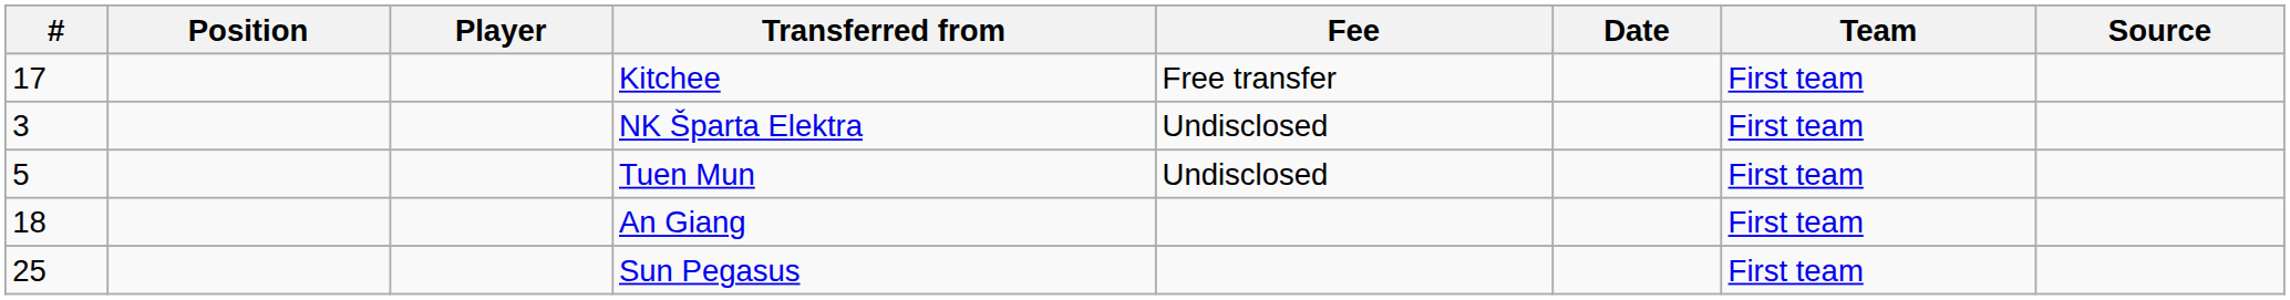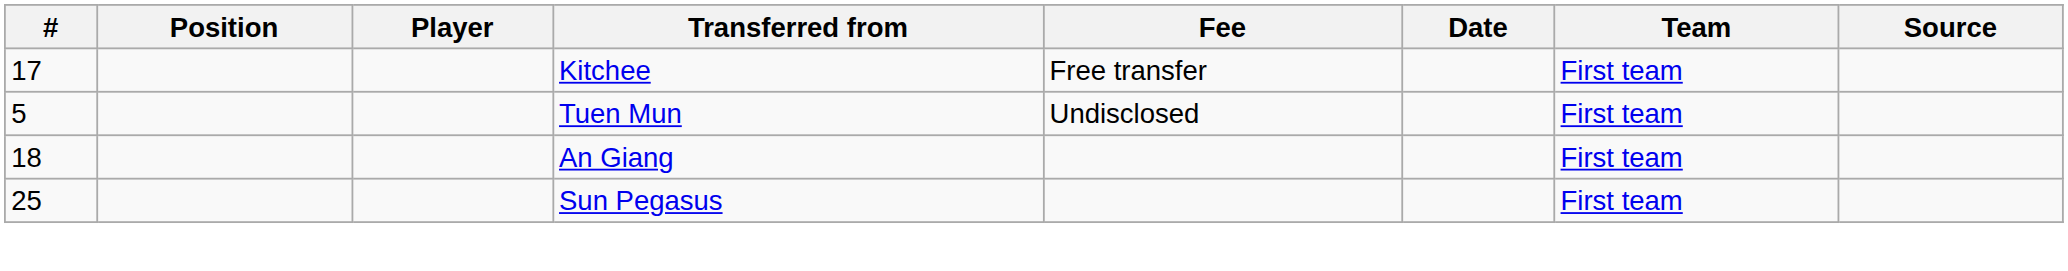 <table width=90% class="wikitable sortable" style="text-align:center; font-size:95%; text-align:left">
 <tr>
 <th><strong>#</strong></th>
 <th><strong>Position </strong></th>
 <th><strong>Player </strong></th>
 <th><strong>Transferred from</strong></th>
 <th><strong>Fee</strong></th>
 <th><strong>Date </strong></th>
 <th><strong>Team</strong></th>
 <th><strong>Source</strong></th>
 </tr>
 <tr>
 <td>17</td>
 <td></td>
 <td></td>
 <td> <a href='#'>Kitchee</a></td>
 <td>Free transfer</td>
-<td></td>
-<td><a href='#'>First team</a></td>
-<td></td>
-</tr>
-<tr>
-<td>3</td>
-<td></td>
-<td></td>
-<td> <a href='#'>NK Šparta Elektra</a></td>
-<td>Undisclosed</td>
 <td></td>
 <td><a href='#'>First team</a></td>
 <td></td>
 </tr>
 <tr>
 <td>5</td>
 <td></td>
 <td></td>
 <td> <a href='#'>Tuen Mun</a></td>
 <td>Undisclosed</td>
 <td></td>
 <td><a href='#'>First team</a></td>
 <td></td>
 </tr>
 <tr>
 <td>18</td>
 <td></td>
 <td></td>
 <td> <a href='#'>An Giang</a></td>
 <td></td>
 <td></td>
 <td><a href='#'>First team</a></td>
 <td></td>
 </tr>
 <tr>
 <td>25</td>
 <td></td>
 <td></td>
 <td><a href='#'>Sun Pegasus</a></td>
 <td></td>
 <td></td>
 <td><a href='#'>First team</a></td>
 <td></td>
 </tr>
 </table>
